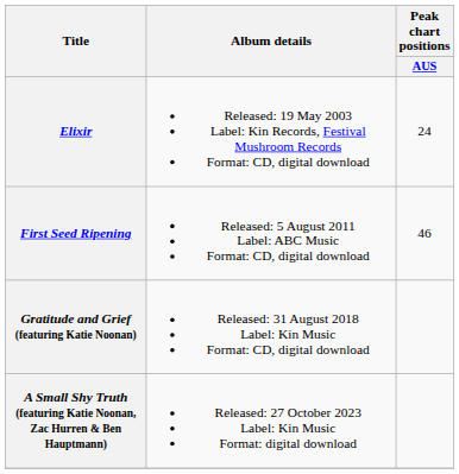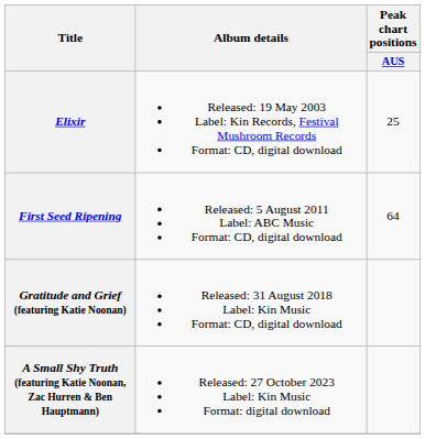 <table class="wikitable plainrowheaders" style="text-align:center;" border="1">
 <tr>
 <th scope="col" rowspan="2" style="width:10em;">Title</th>
 <th scope="col" rowspan="2" style="width:18em;">Album details</th>
 <th scope="col" colspan="1">Peak chart positions</th>
 </tr>
 <tr>
 <th scope="col" style="width:3em;font-size:90%;"><a href='#'>AUS</a><br></th>
 </tr>
 <tr>
 <th scope="row"><em><a href='#'>Elixir</a></em></th>
 <td><br><ul><li>Released: 19 May 2003</li><li>Label: Kin Records, <a href='#'>Festival Mushroom Records</a></li><li>Format: CD, digital download</li></ul></td>
-<td>24</td>
+<td>25</td>
 </tr>
 <tr>
 <th scope="row"><em><a href='#'>First Seed Ripening</a></em></th>
 <td><br><ul><li>Released: 5 August 2011</li><li>Label: ABC Music</li><li>Format: CD, digital download</li></ul></td>
-<td>46 </td>
+<td>64 </td>
 </tr>
 <tr>
 <th scope="row"><em>Gratitude and Grief</em> <br><small>(featuring Katie Noonan)</small></th>
 <td><br><ul><li>Released: 31 August 2018</li><li>Label: Kin Music</li><li>Format: CD, digital download</li></ul></td>
 <td></td>
 </tr>
 <tr>
 <th scope="row"><em>A Small Shy Truth</em><br><small>(featuring Katie Noonan, Zac Hurren & Ben Hauptmann)</small></th>
 <td><br><ul><li>Released: 27 October 2023</li><li>Label: Kin Music</li><li>Format: digital download</li></ul></td>
 <td></td>
 </tr>
 <tr>
 </tr>
 </table>
